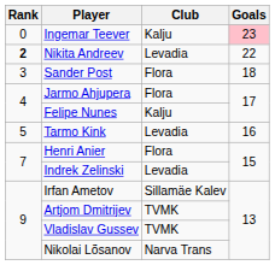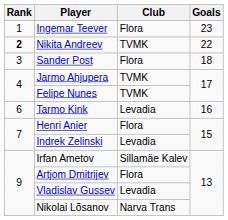 <table class="wikitable">
 <tr>
 <th>Rank</th>
 <th>Player</th>
 <th>Club</th>
 <th>Goals</th>
 </tr>
 <tr>
-<td align=center>0</td>
+<td align=center>1</td>
 <td> <a href='#'>Ingemar Teever</a></td>
-<td>Kalju</td>
-<td align=center style="background: pink;">23</td>
+<td>Flora</td>
+<td align=center>23</td>
 </tr>
 <tr>
 <td align=center><strong>2</strong></td>
 <td> <a href='#'>Nikita Andreev</a></td>
-<td>Levadia</td>
+<td>TVMK</td>
 <td align=center>22</td>
 </tr>
 <tr>
 <td align=center>3</td>
 <td> <a href='#'>Sander Post</a></td>
 <td>Flora</td>
 <td align=center>18</td>
 </tr>
 <tr>
 <td rowspan=2 align=center>4</td>
 <td> <a href='#'>Jarmo Ahjupera</a></td>
-<td>Flora</td>
+<td>TVMK</td>
 <td align=center rowspan=2>17</td>
 </tr>
 <tr>
 <td> <a href='#'>Felipe Nunes</a></td>
-<td>Kalju</td>
+<td>TVMK</td>
 </tr>
 <tr>
-<td align=center>5</td>
+<td align=center>6</td>
 <td> <a href='#'>Tarmo Kink</a></td>
 <td>Levadia</td>
 <td align=center>16</td>
 </tr>
 <tr>
 <td rowspan=2 align=center>7</td>
 <td> <a href='#'>Henri Anier</a></td>
 <td>Flora</td>
 <td align=center rowspan=2>15</td>
 </tr>
 <tr>
 <td> <a href='#'>Indrek Zelinski</a></td>
 <td>Levadia</td>
 </tr>
 <tr>
 <td rowspan=4 align=center>9</td>
 <td> Irfan Ametov</td>
 <td>Sillamäe Kalev</td>
 <td align=center rowspan=4>13</td>
 </tr>
 <tr>
 <td> <a href='#'>Artjom Dmitrijev</a></td>
-<td>TVMK</td>
+<td>Flora</td>
 </tr>
 <tr>
 <td> <a href='#'>Vladislav Gussev</a></td>
-<td>TVMK</td>
+<td>Levadia</td>
 </tr>
 <tr>
 <td> Nikolai Lõsanov</td>
 <td>Narva Trans</td>
 </tr>
 </table>
